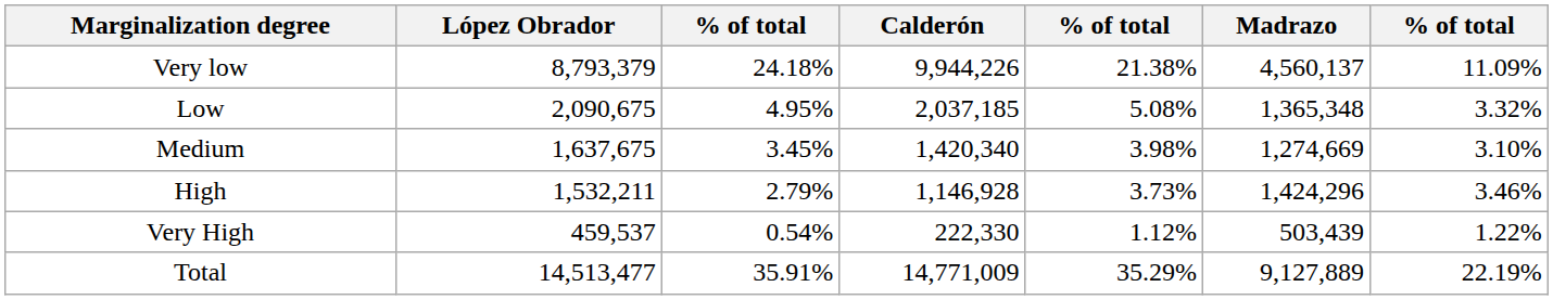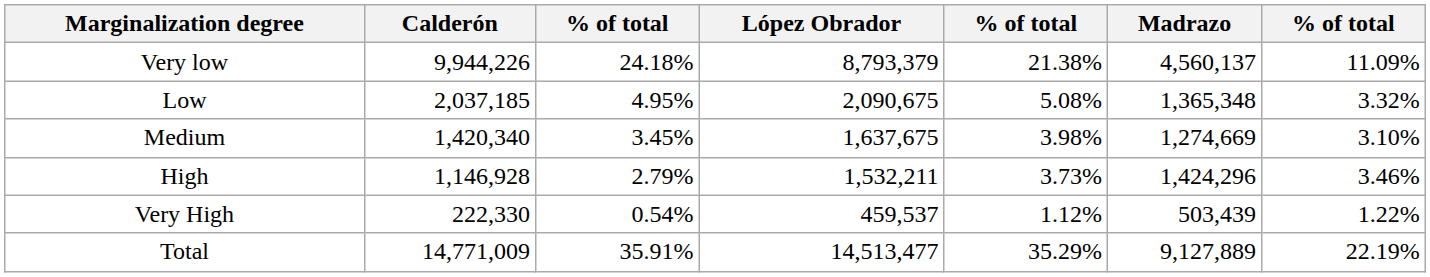 <table class="wikitable" style="background:white; margin:auto; width:75%;">
 <tr>
 <th>Marginalization degree</th>
+<th>Calderón</th>
+<th>% of total</th>
 <th>López Obrador</th>
-<th>% of total</th>
-<th>Calderón</th>
 <th>% of total</th>
 <th>Madrazo</th>
 <th>% of total</th>
 </tr>
 <tr>
 <td align="center">Very low</td>
+<td align="right">9,944,226</td>
+<td align="right">24.18%</td>
 <td align="right">8,793,379</td>
-<td align="right">24.18%</td>
-<td align="right">9,944,226</td>
 <td align="right">21.38%</td>
 <td align="right">4,560,137</td>
 <td align="right">11.09%</td>
 </tr>
 <tr>
 <td align="center">Low</td>
+<td align="right">2,037,185</td>
+<td align="right">4.95%</td>
 <td align="right">2,090,675</td>
-<td align="right">4.95%</td>
-<td align="right">2,037,185</td>
 <td align="right">5.08%</td>
 <td align="right">1,365,348</td>
 <td align="right">3.32%</td>
 </tr>
 <tr>
 <td align="center">Medium</td>
+<td align="right">1,420,340</td>
+<td align="right">3.45%</td>
 <td align="right">1,637,675</td>
-<td align="right">3.45%</td>
-<td align="right">1,420,340</td>
 <td align="right">3.98%</td>
 <td align="right">1,274,669</td>
 <td align="right">3.10%</td>
 </tr>
 <tr>
 <td align="center">High</td>
+<td align="right">1,146,928</td>
+<td align="right">2.79%</td>
 <td align="right">1,532,211</td>
-<td align="right">2.79%</td>
-<td align="right">1,146,928</td>
 <td align="right">3.73%</td>
 <td align="right">1,424,296</td>
 <td align="right">3.46%</td>
 </tr>
 <tr>
 <td align="center">Very High</td>
+<td align="right">222,330</td>
+<td align="right">0.54%</td>
 <td align="right">459,537</td>
-<td align="right">0.54%</td>
-<td align="right">222,330</td>
 <td align="right">1.12%</td>
 <td align="right">503,439</td>
 <td align="right">1.22%</td>
 </tr>
 <tr>
 <td align="center">Total</td>
+<td align="right">14,771,009</td>
+<td align="right">35.91%</td>
 <td align="right">14,513,477</td>
-<td align="right">35.91%</td>
-<td align="right">14,771,009</td>
 <td align="right">35.29%</td>
 <td align="right">9,127,889</td>
 <td align="right">22.19%</td>
 </tr>
 </table>
